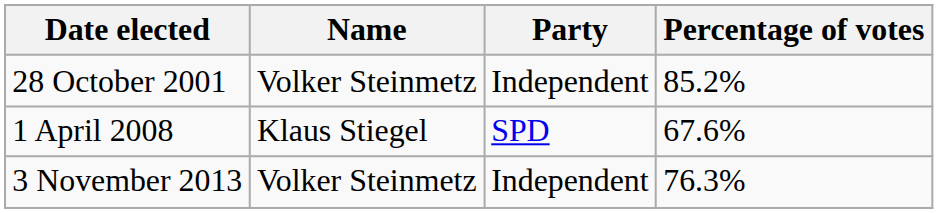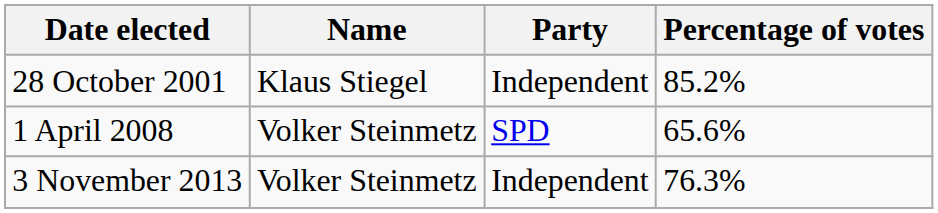 <table border="1" class="wikitable">
 <tr>
 <th>Date elected</th>
 <th>Name</th>
 <th>Party</th>
 <th>Percentage of votes</th>
 </tr>
 <tr>
 <td>28 October 2001</td>
-<td>Volker Steinmetz</td>
+<td>Klaus Stiegel</td>
 <td>Independent</td>
 <td>85.2%</td>
 </tr>
 <tr>
 <td>1 April 2008</td>
-<td>Klaus Stiegel</td>
+<td>Volker Steinmetz</td>
 <td><a href='#'>SPD</a></td>
-<td>67.6%</td>
+<td>65.6%</td>
 </tr>
 <tr>
 <td>3 November 2013</td>
 <td>Volker Steinmetz</td>
 <td>Independent</td>
 <td>76.3%</td>
 </tr>
 </table>
